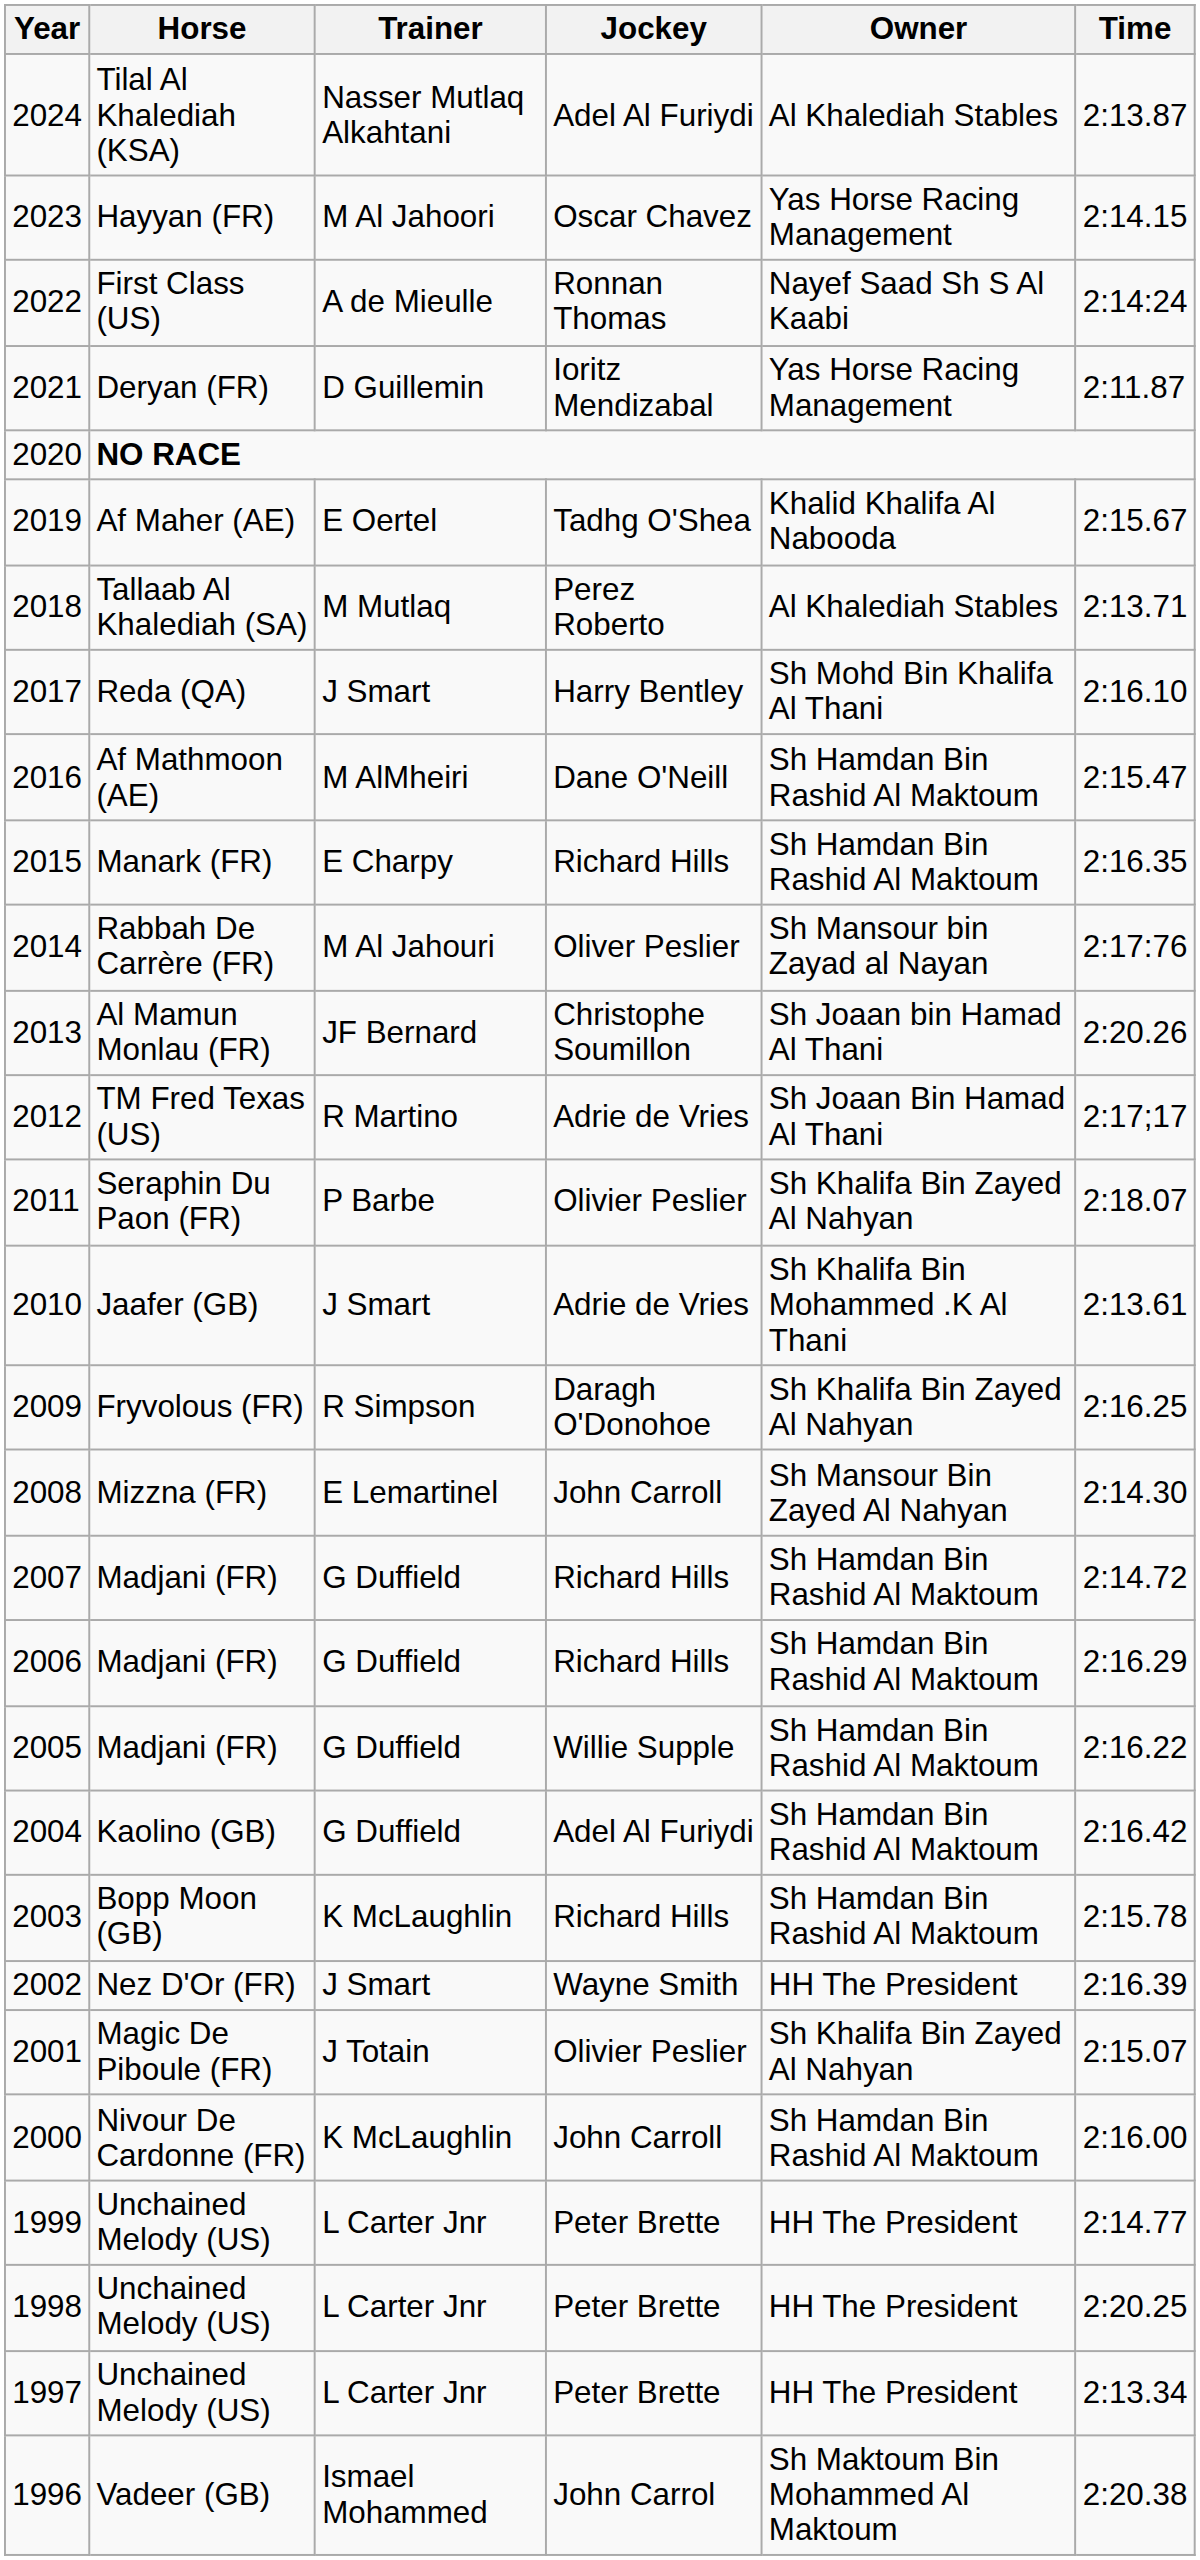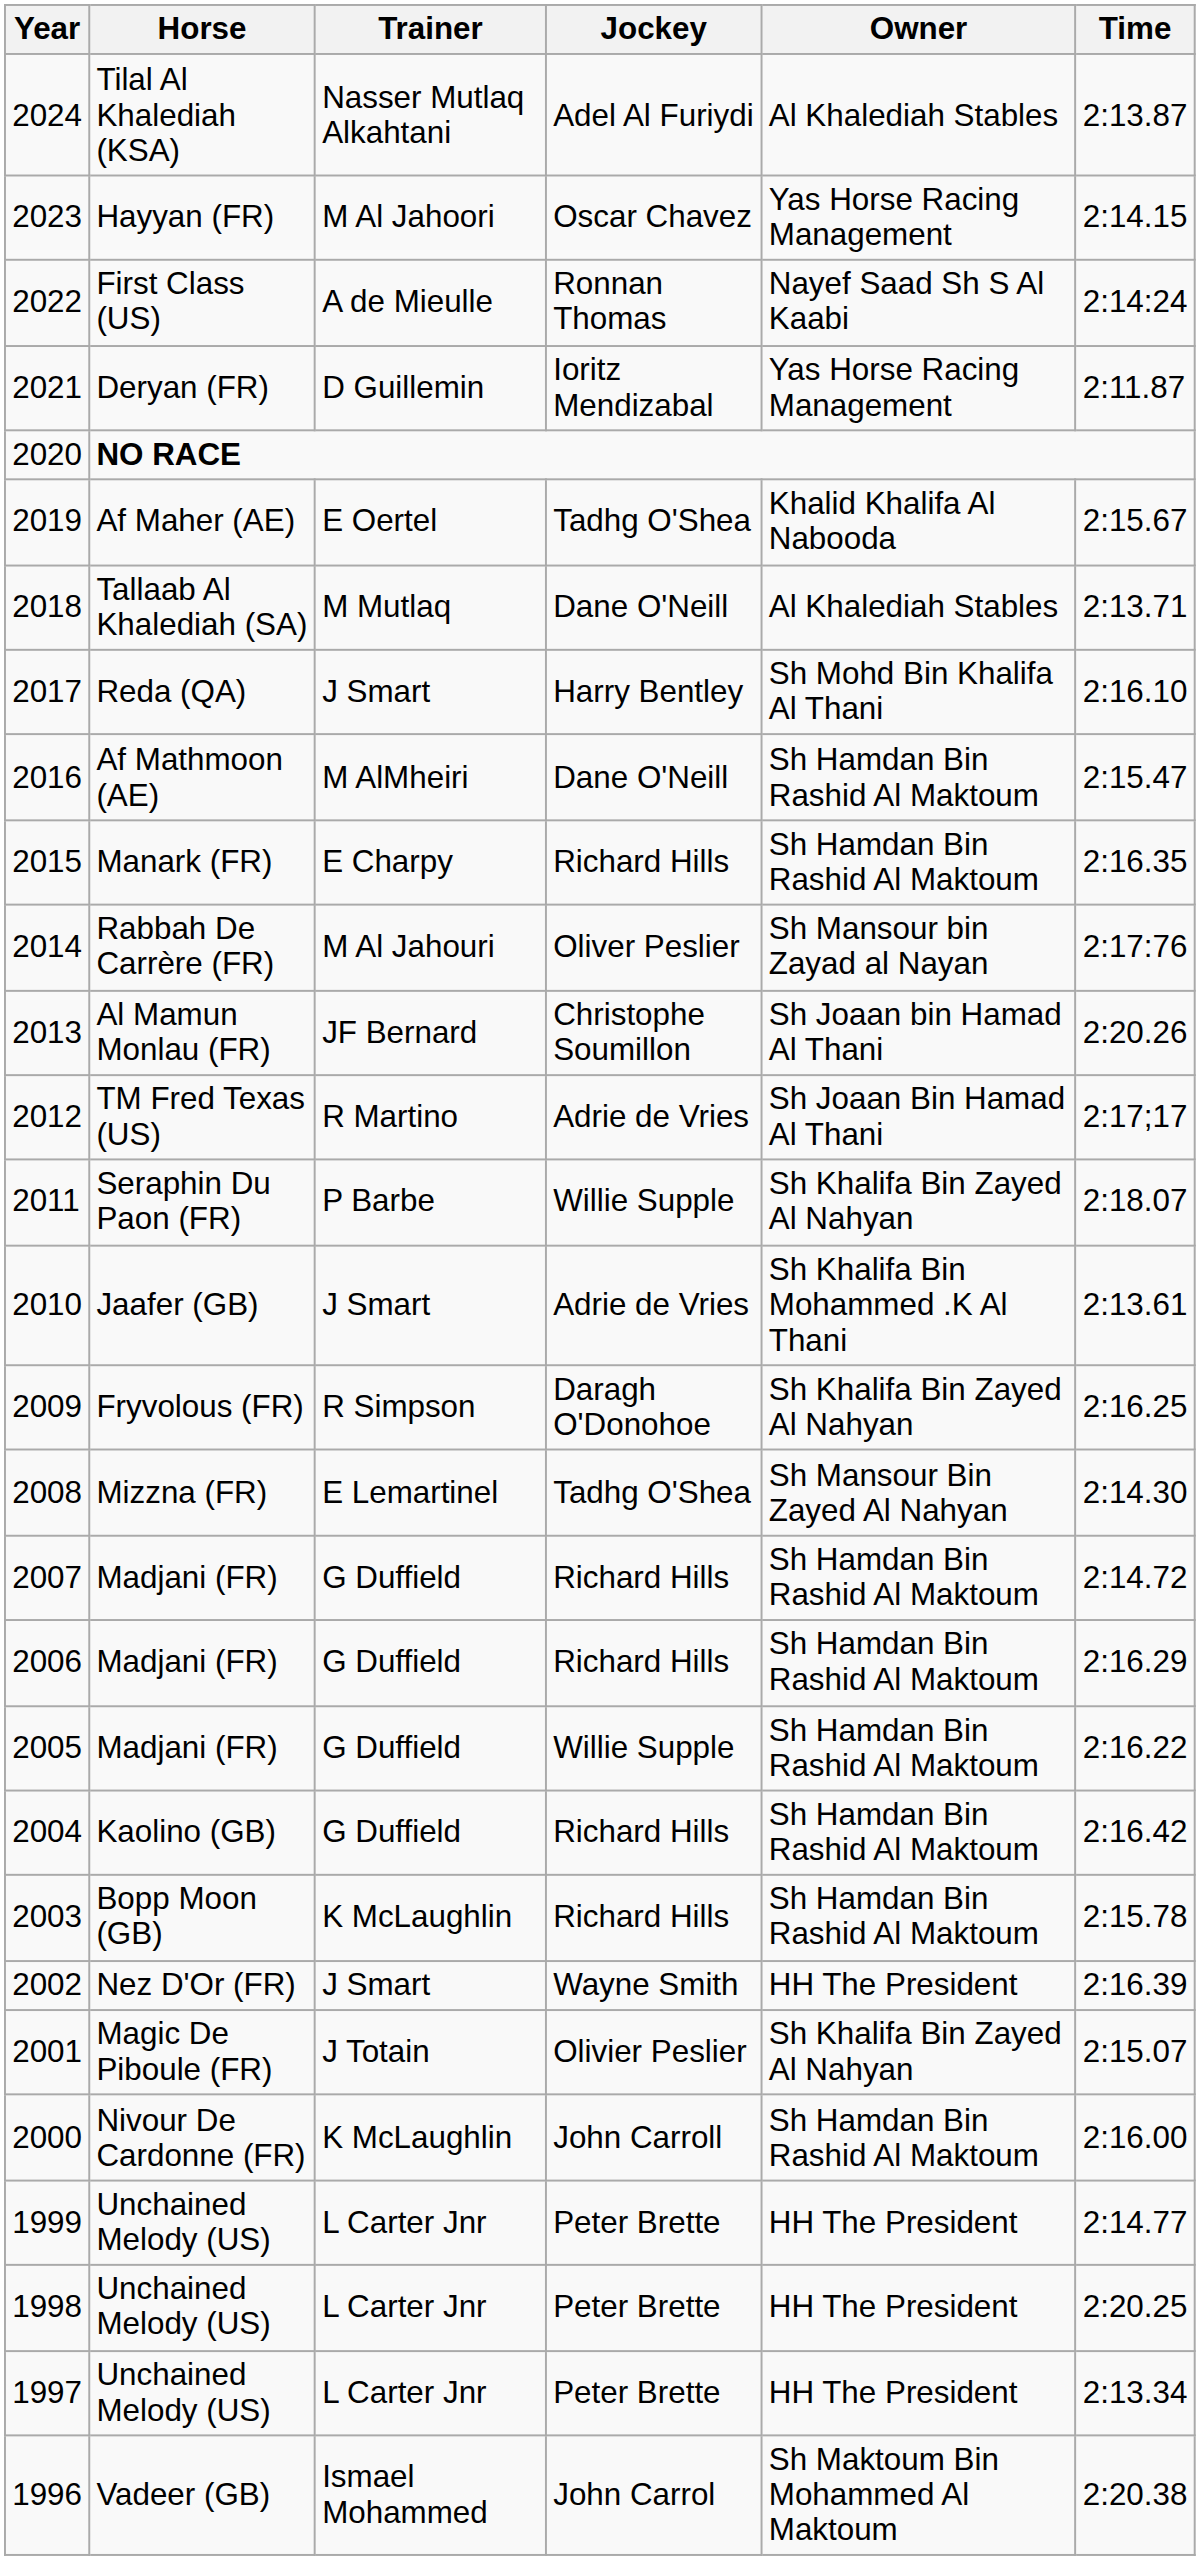 <table class="wikitable">
 <tr>
 <th>Year</th>
 <th>Horse</th>
 <th>Trainer</th>
 <th>Jockey</th>
 <th>Owner</th>
 <th>Time</th>
 </tr>
 <tr>
 <td>2024</td>
 <td>Tilal Al Khalediah (KSA)</td>
 <td>Nasser Mutlaq Alkahtani</td>
 <td>Adel Al Furiydi</td>
 <td>Al Khalediah Stables</td>
 <td>2:13.87</td>
 </tr>
 <tr>
 <td>2023</td>
 <td>Hayyan (FR)</td>
 <td>M Al Jahoori</td>
 <td>Oscar Chavez</td>
 <td>Yas Horse Racing Management</td>
 <td>2:14.15</td>
 </tr>
 <tr>
 <td>2022</td>
 <td>First Class (US)</td>
 <td>A de Mieulle</td>
 <td>Ronnan Thomas</td>
 <td>Nayef Saad Sh S Al Kaabi</td>
 <td>2:14:24</td>
 </tr>
 <tr>
 <td>2021</td>
 <td>Deryan (FR)</td>
 <td>D Guillemin</td>
 <td>Ioritz Mendizabal</td>
 <td>Yas Horse Racing Management</td>
 <td>2:11.87</td>
 </tr>
 <tr>
 <td>2020</td>
 <td colspan=5><strong>NO RACE</strong></td>
 </tr>
 <tr>
 <td>2019</td>
 <td>Af Maher (AE)</td>
 <td>E Oertel</td>
 <td>Tadhg O'Shea</td>
 <td>Khalid Khalifa Al Nabooda</td>
 <td>2:15.67</td>
 </tr>
 <tr>
 <td>2018</td>
 <td>Tallaab Al Khalediah (SA)</td>
 <td>M Mutlaq</td>
-<td>Perez Roberto</td>
+<td>Dane O'Neill</td>
 <td>Al Khalediah Stables</td>
 <td>2:13.71</td>
 </tr>
 <tr>
 <td>2017</td>
 <td>Reda (QA)</td>
 <td>J Smart</td>
 <td>Harry Bentley</td>
 <td>Sh Mohd Bin Khalifa Al Thani</td>
 <td>2:16.10</td>
 </tr>
 <tr>
 <td>2016</td>
 <td>Af Mathmoon (AE)</td>
 <td>M AlMheiri</td>
 <td>Dane O'Neill</td>
 <td>Sh Hamdan Bin Rashid Al Maktoum</td>
 <td>2:15.47</td>
 </tr>
 <tr>
 <td>2015</td>
 <td>Manark (FR)</td>
 <td>E Charpy</td>
 <td>Richard Hills</td>
 <td>Sh Hamdan Bin Rashid Al Maktoum</td>
 <td>2:16.35</td>
 </tr>
 <tr>
 <td>2014</td>
 <td>Rabbah De Carrère (FR)</td>
 <td>M Al Jahouri</td>
 <td>Oliver Peslier</td>
 <td>Sh Mansour bin Zayad al Nayan</td>
 <td>2:17:76</td>
 </tr>
 <tr>
 <td>2013</td>
 <td>Al Mamun Monlau (FR)</td>
 <td>JF Bernard</td>
 <td>Christophe Soumillon</td>
 <td>Sh Joaan bin Hamad Al Thani</td>
 <td>2:20.26</td>
 </tr>
 <tr>
 <td>2012</td>
 <td>TM Fred Texas (US)</td>
 <td>R Martino</td>
 <td>Adrie de Vries</td>
 <td>Sh Joaan Bin Hamad Al Thani</td>
 <td>2:17;17</td>
 </tr>
 <tr>
 <td>2011</td>
 <td>Seraphin Du Paon (FR)</td>
 <td>P Barbe</td>
-<td>Olivier Peslier</td>
+<td>Willie Supple</td>
 <td>Sh Khalifa Bin Zayed Al Nahyan</td>
 <td>2:18.07</td>
 </tr>
 <tr>
 <td>2010</td>
 <td>Jaafer (GB)</td>
 <td>J Smart</td>
 <td>Adrie de Vries</td>
 <td>Sh Khalifa Bin Mohammed .K Al Thani</td>
 <td>2:13.61</td>
 </tr>
 <tr>
 <td>2009</td>
 <td>Fryvolous (FR)</td>
 <td>R Simpson</td>
 <td>Daragh O'Donohoe</td>
 <td>Sh Khalifa Bin Zayed Al Nahyan</td>
 <td>2:16.25</td>
 </tr>
 <tr>
 <td>2008</td>
 <td>Mizzna (FR)</td>
 <td>E Lemartinel</td>
-<td>John Carroll</td>
+<td>Tadhg O'Shea</td>
 <td>Sh Mansour Bin Zayed Al Nahyan</td>
 <td>2:14.30</td>
 </tr>
 <tr>
 <td>2007</td>
 <td>Madjani (FR)</td>
 <td>G Duffield</td>
 <td>Richard Hills</td>
 <td>Sh Hamdan Bin Rashid Al Maktoum</td>
 <td>2:14.72</td>
 </tr>
 <tr>
 <td>2006</td>
 <td>Madjani (FR)</td>
 <td>G Duffield</td>
 <td>Richard Hills</td>
 <td>Sh Hamdan Bin Rashid Al Maktoum</td>
 <td>2:16.29</td>
 </tr>
 <tr>
 <td>2005</td>
 <td>Madjani (FR)</td>
 <td>G Duffield</td>
 <td>Willie Supple</td>
 <td>Sh Hamdan Bin Rashid Al Maktoum</td>
 <td>2:16.22</td>
 </tr>
 <tr>
 <td>2004</td>
 <td>Kaolino (GB)</td>
 <td>G Duffield</td>
-<td>Adel Al Furiydi</td>
+<td>Richard Hills</td>
 <td>Sh Hamdan Bin Rashid Al Maktoum</td>
 <td>2:16.42</td>
 </tr>
 <tr>
 <td>2003</td>
 <td>Bopp Moon (GB)</td>
 <td>K McLaughlin</td>
 <td>Richard Hills</td>
 <td>Sh Hamdan Bin Rashid Al Maktoum</td>
 <td>2:15.78</td>
 </tr>
 <tr>
 <td>2002</td>
 <td>Nez D'Or (FR)</td>
 <td>J Smart</td>
 <td>Wayne Smith</td>
 <td>HH The President</td>
 <td>2:16.39</td>
 </tr>
 <tr>
 <td>2001</td>
 <td>Magic De Piboule (FR)</td>
 <td>J Totain</td>
 <td>Olivier Peslier</td>
 <td>Sh Khalifa Bin Zayed Al Nahyan</td>
 <td>2:15.07</td>
 </tr>
 <tr>
 <td>2000</td>
 <td>Nivour De Cardonne (FR)</td>
 <td>K McLaughlin</td>
 <td>John Carroll</td>
 <td>Sh Hamdan Bin Rashid Al Maktoum</td>
 <td>2:16.00</td>
 </tr>
 <tr>
 <td>1999</td>
 <td>Unchained Melody (US)</td>
 <td>L Carter Jnr</td>
 <td>Peter Brette</td>
 <td>HH The President</td>
 <td>2:14.77</td>
 </tr>
 <tr>
 <td>1998</td>
 <td>Unchained Melody (US)</td>
 <td>L Carter Jnr</td>
 <td>Peter Brette</td>
 <td>HH The President</td>
 <td>2:20.25</td>
 </tr>
 <tr>
 <td>1997</td>
 <td>Unchained Melody (US)</td>
 <td>L Carter Jnr</td>
 <td>Peter Brette</td>
 <td>HH The President</td>
 <td>2:13.34</td>
 </tr>
 <tr>
 <td>1996</td>
 <td>Vadeer (GB)</td>
 <td>Ismael Mohammed</td>
 <td>John Carrol</td>
 <td>Sh Maktoum Bin Mohammed Al Maktoum</td>
 <td>2:20.38</td>
 </tr>
 </table>
